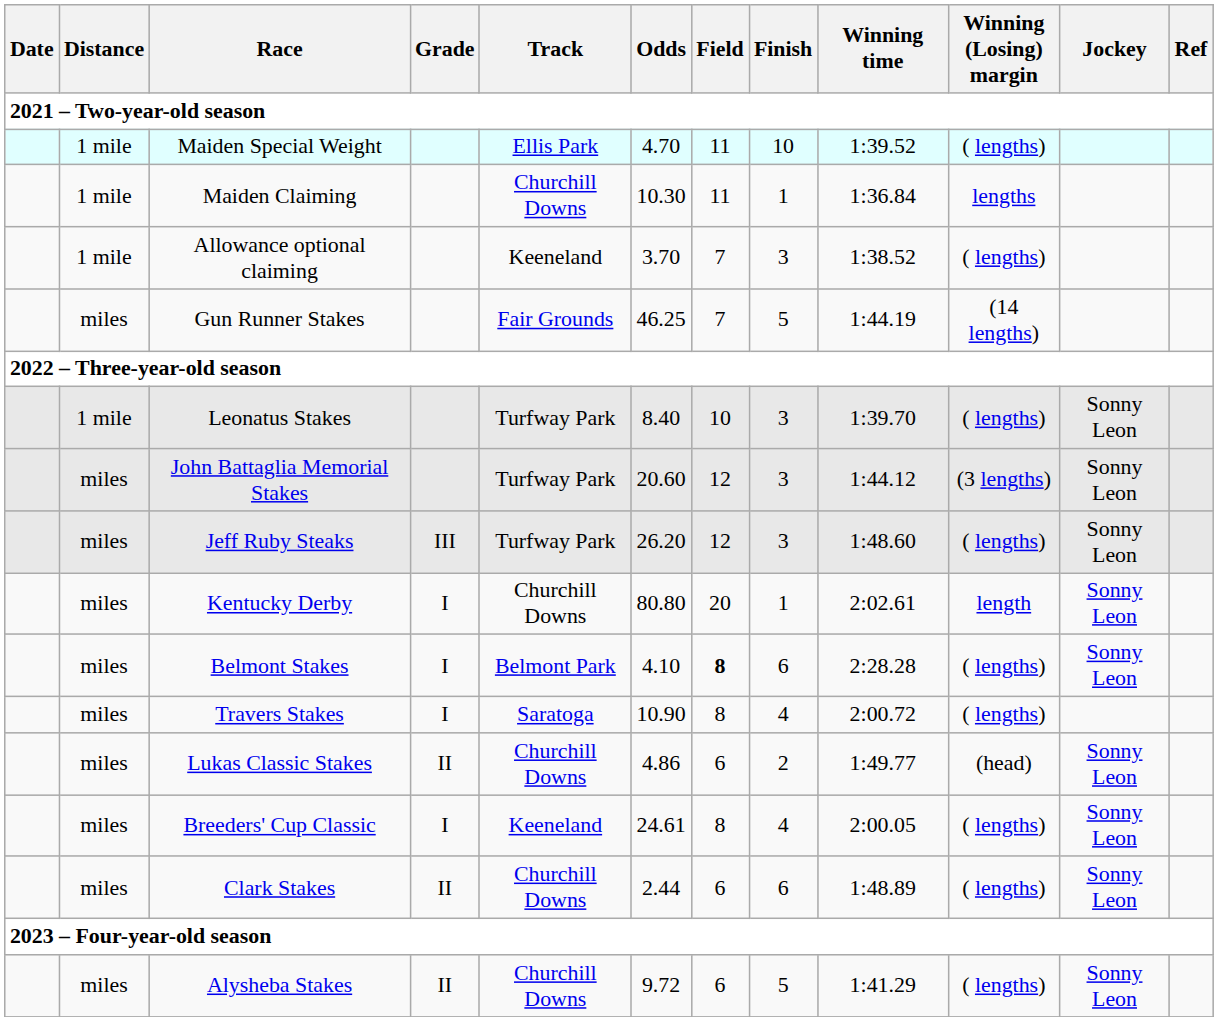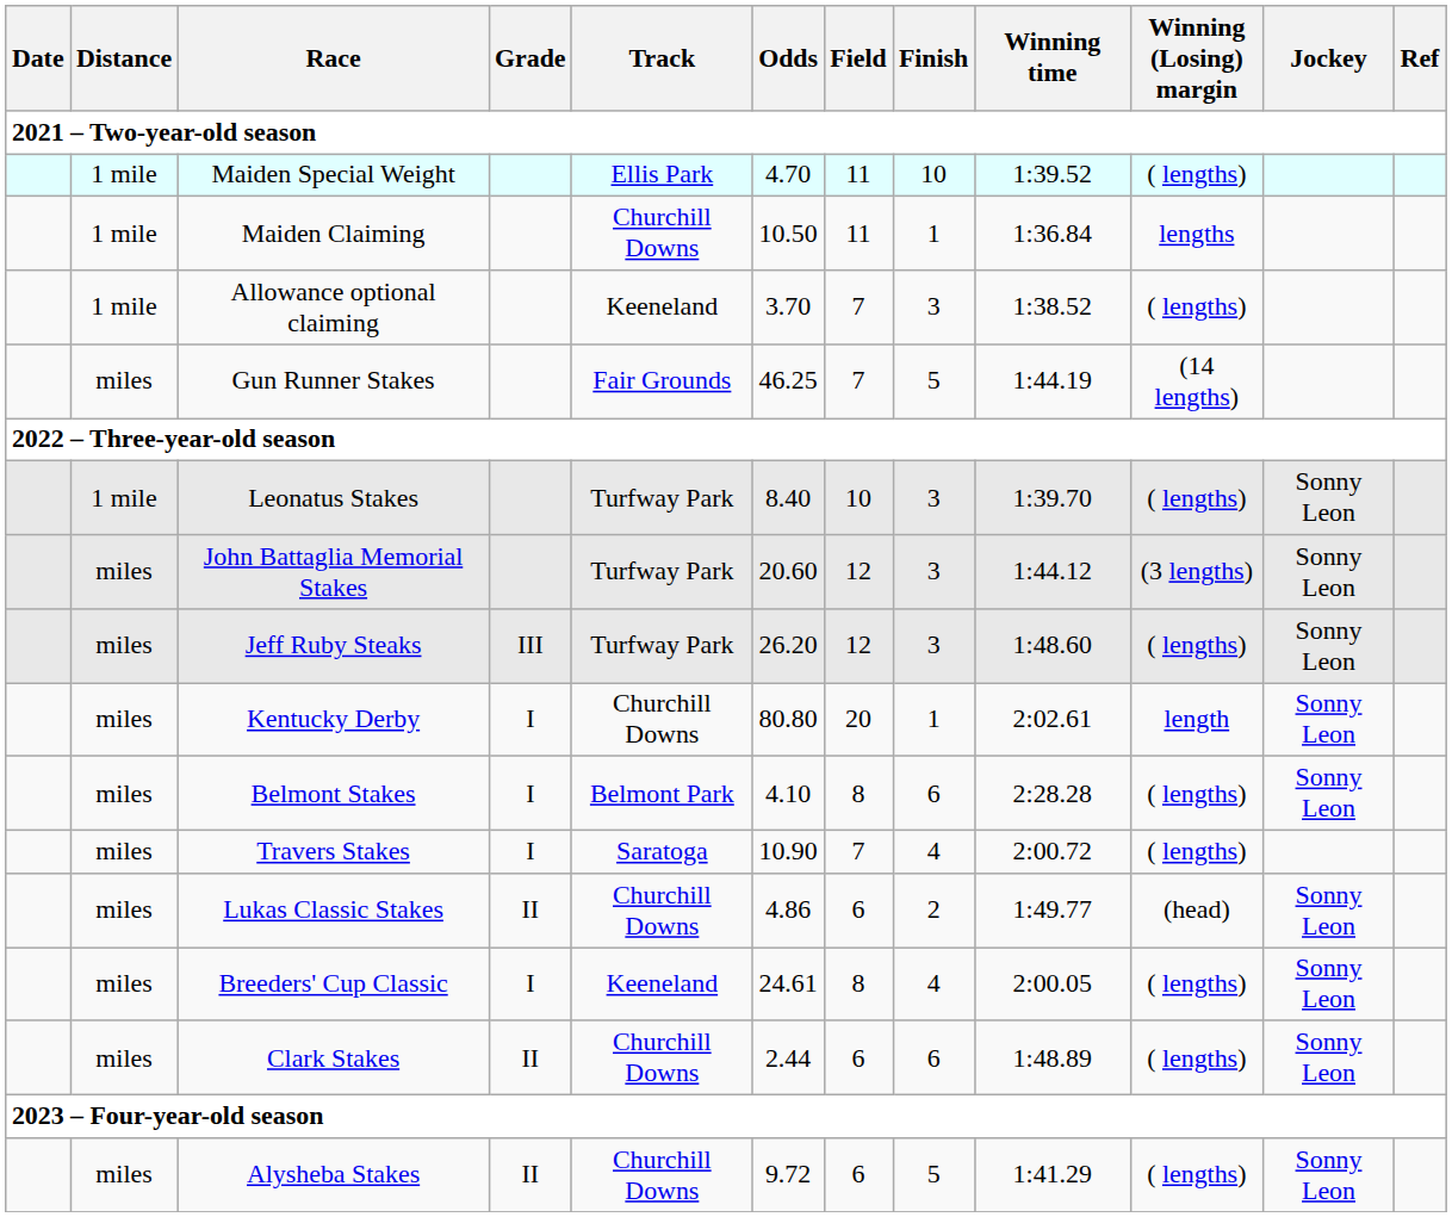 <table class = "wikitable sortable" style="text-align:center; width:90%; font-size:90%">
 <tr>
 <th scope="col">Date</th>
 <th scope="col">Distance</th>
 <th scope="col">Race</th>
 <th scope="col">Grade</th>
 <th scope="col">Track</th>
 <th scope="col">Odds</th>
 <th scope="col">Field</th>
 <th scope="col">Finish</th>
 <th scope="col">Winning time</th>
 <th scope="col">Winning<br>(Losing)<br>margin</th>
 <th scope="col">Jockey</th>
 <th scope="col" class="unsortable">Ref</th>
 </tr>
 <tr style="background-color:white">
 <td align="left" colspan=13><strong>2021 – Two-year-old season</strong></td>
 </tr>
 <tr style="background-color:lightcyan">
 <td></td>
 <td> 1 mile</td>
 <td>Maiden Special Weight</td>
 <td></td>
 <td><a href='#'>Ellis Park</a></td>
 <td>4.70</td>
 <td>11</td>
 <td>10</td>
 <td>1:39.52</td>
 <td>( <a href='#'>lengths</a>)</td>
 <td></td>
 <td></td>
 </tr>
 <tr>
 <td></td>
 <td> 1 mile</td>
 <td>Maiden Claiming</td>
 <td></td>
 <td><a href='#'>Churchill Downs</a></td>
-<td>10.30</td>
+<td>10.50</td>
 <td>11</td>
 <td>1</td>
 <td>1:36.84</td>
 <td> <a href='#'>lengths</a></td>
 <td></td>
 <td></td>
 </tr>
 <tr>
 <td></td>
 <td> 1 mile</td>
 <td>Allowance optional claiming</td>
 <td></td>
 <td>Keeneland</td>
 <td>3.70</td>
 <td>7</td>
 <td>3</td>
 <td>1:38.52</td>
 <td>( <a href='#'>lengths</a>)</td>
 <td></td>
 <td></td>
 </tr>
 <tr>
 <td></td>
 <td>  miles</td>
 <td>Gun Runner Stakes</td>
 <td></td>
 <td><a href='#'>Fair Grounds</a></td>
 <td>46.25</td>
 <td>7</td>
 <td>5</td>
 <td>1:44.19</td>
 <td>(14 <a href='#'>lengths</a>)</td>
 <td></td>
 <td></td>
 </tr>
 <tr style="background-color:white">
 <td align="left" colspan=13><strong>2022 – Three-year-old season</strong></td>
 </tr>
 <tr style="background-color:#E8E8E8">
 <td></td>
 <td> 1 mile</td>
 <td>Leonatus Stakes</td>
 <td></td>
 <td>Turfway Park</td>
 <td>8.40</td>
 <td>10</td>
 <td>3</td>
 <td>1:39.70</td>
 <td>( <a href='#'>lengths</a>)</td>
 <td>Sonny Leon</td>
 <td></td>
 </tr>
 <tr style="background-color:#E8E8E8">
 <td></td>
 <td>  miles</td>
 <td><a href='#'>John Battaglia Memorial Stakes</a></td>
 <td></td>
 <td>Turfway Park</td>
 <td>20.60</td>
 <td>12</td>
 <td>3</td>
 <td>1:44.12</td>
 <td>(3 <a href='#'>lengths</a>)</td>
 <td>Sonny Leon</td>
 <td></td>
 </tr>
 <tr style="background-color:#E8E8E8">
 <td></td>
 <td>  miles</td>
 <td><a href='#'>Jeff Ruby Steaks</a></td>
 <td>III</td>
 <td>Turfway Park</td>
 <td>26.20</td>
 <td>12</td>
 <td>3</td>
 <td>1:48.60</td>
 <td>( <a href='#'>lengths</a>)</td>
 <td>Sonny Leon</td>
 <td></td>
 </tr>
 <tr>
 <td></td>
 <td>  miles</td>
 <td><a href='#'>Kentucky Derby</a></td>
 <td>I</td>
 <td>Churchill Downs</td>
 <td>80.80</td>
 <td>20</td>
 <td>1</td>
 <td>2:02.61</td>
 <td> <a href='#'>length</a></td>
 <td><a href='#'>Sonny Leon</a></td>
 <td></td>
 </tr>
 <tr>
 <td></td>
 <td>  miles</td>
 <td><a href='#'>Belmont Stakes</a></td>
 <td>I</td>
 <td><a href='#'>Belmont Park</a></td>
 <td>4.10</td>
-<td><strong>8</strong></td>
+<td>8</td>
 <td>6</td>
 <td>2:28.28</td>
 <td>( <a href='#'>lengths</a>)</td>
 <td><a href='#'>Sonny Leon</a></td>
 <td></td>
 </tr>
 <tr>
 <td></td>
 <td>  miles</td>
 <td><a href='#'>Travers Stakes</a></td>
 <td>I</td>
 <td><a href='#'>Saratoga</a></td>
 <td>10.90</td>
-<td>8</td>
+<td>7</td>
 <td>4</td>
 <td>2:00.72</td>
 <td>( <a href='#'>lengths</a>)</td>
 <td></td>
 <td></td>
 </tr>
 <tr>
 <td></td>
 <td>  miles</td>
 <td><a href='#'>Lukas Classic Stakes</a></td>
 <td>II</td>
 <td><a href='#'>Churchill Downs</a></td>
 <td>4.86</td>
 <td>6</td>
 <td>2</td>
 <td>1:49.77</td>
 <td> (head)</td>
 <td><a href='#'>Sonny Leon</a></td>
 <td></td>
 </tr>
 <tr>
 <td></td>
 <td>  miles</td>
 <td><a href='#'>Breeders' Cup Classic</a></td>
 <td>I</td>
 <td><a href='#'>Keeneland</a></td>
 <td>24.61</td>
 <td>8</td>
 <td>4</td>
 <td>2:00.05</td>
 <td>( <a href='#'>lengths</a>)</td>
 <td><a href='#'>Sonny Leon</a></td>
 <td></td>
 </tr>
 <tr>
 <td></td>
 <td>  miles</td>
 <td><a href='#'>Clark Stakes</a></td>
 <td>II</td>
 <td><a href='#'>Churchill Downs</a></td>
 <td>2.44</td>
 <td>6</td>
 <td>6</td>
 <td>1:48.89</td>
 <td>( <a href='#'>lengths</a>)</td>
 <td><a href='#'>Sonny Leon</a></td>
 <td></td>
 </tr>
 <tr style="background-color:white">
 <td align="left" colspan=13><strong>2023 – Four-year-old season</strong></td>
 </tr>
 <tr>
 <td></td>
 <td>  miles</td>
 <td><a href='#'>Alysheba Stakes</a></td>
 <td>II</td>
 <td><a href='#'>Churchill Downs</a></td>
 <td>9.72</td>
 <td>6</td>
 <td>5</td>
 <td>1:41.29</td>
 <td>( <a href='#'>lengths</a>)</td>
 <td><a href='#'>Sonny Leon</a></td>
 <td></td>
 </tr>
 <tr>
 </tr>
 </table>
